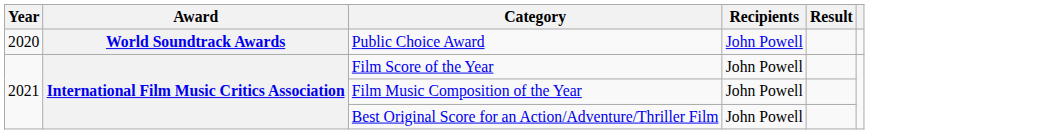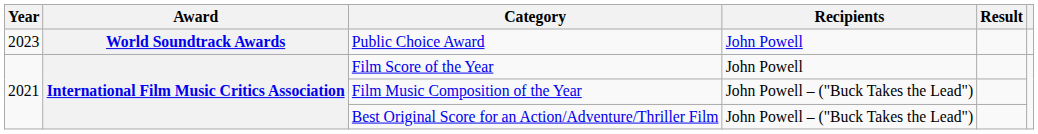 <table class="wikitable plainrowheaders sortable">
 <tr>
 <th scope="col">Year</th>
 <th scope="col">Award</th>
 <th scope="col">Category</th>
 <th scope="col">Recipients</th>
 <th scope="col">Result</th>
 <th scope="col" class="unsortable"></th>
 </tr>
 <tr>
-<td>2020</td>
+<td>2023</td>
 <th scope="row"><a href='#'>World Soundtrack Awards</a></th>
 <td><a href='#'>Public Choice Award</a></td>
 <td><a href='#'>John Powell</a></td>
 <td></td>
 <td align="center"><br></td>
 </tr>
 <tr>
 <td rowspan="3">2021</td>
 <th rowspan="3" scope="row"><a href='#'>International Film Music Critics Association</a></th>
 <td><a href='#'>Film Score of the Year</a></td>
 <td>John Powell</td>
 <td></td>
 <td rowspan="3" align="center"><br><br></td>
 </tr>
 <tr>
 <td><a href='#'>Film Music Composition of the Year</a></td>
-<td>John Powell</td>
+<td>John Powell – ("Buck Takes the Lead")</td>
 <td></td>
 </tr>
 <tr>
 <td><a href='#'>Best Original Score for an Action/Adventure/Thriller Film</a></td>
-<td>John Powell</td>
+<td>John Powell – ("Buck Takes the Lead")</td>
 <td></td>
 </tr>
 </table>
